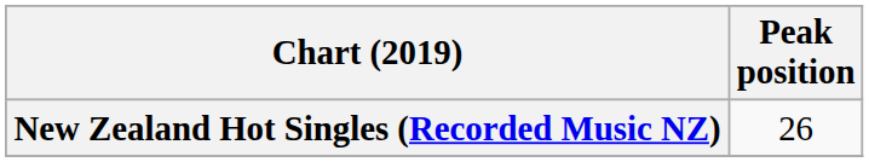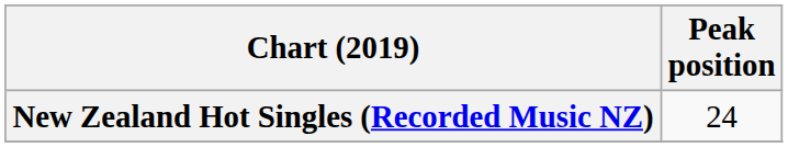 <table class="wikitable sortable plainrowheaders" style="text-align:center">
 <tr>
 <th scope="col">Chart (2019)</th>
 <th scope="col">Peak<br>position</th>
 </tr>
 <tr>
 <th scope="row">New Zealand Hot Singles (<a href='#'>Recorded Music NZ</a>)</th>
-<td>26</td>
+<td>24</td>
 </tr>
 <tr>
 </tr>
 <tr>
 </tr>
 </table>
